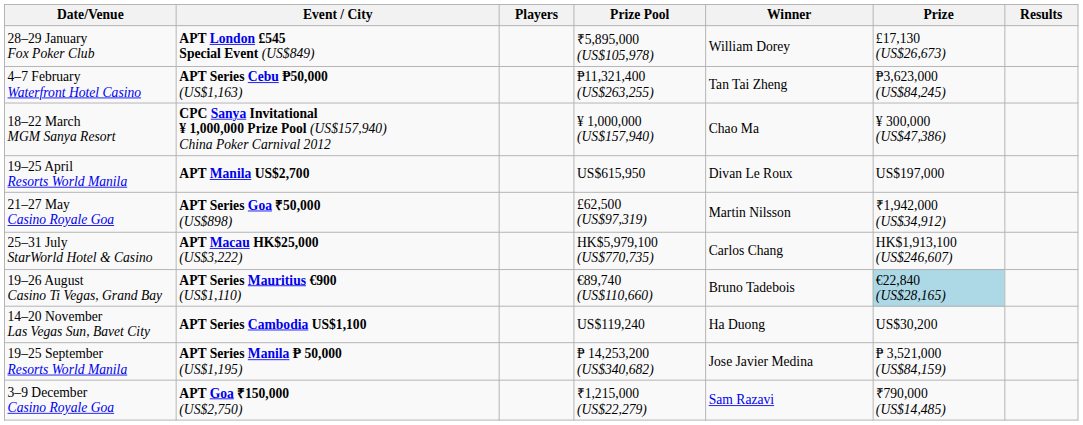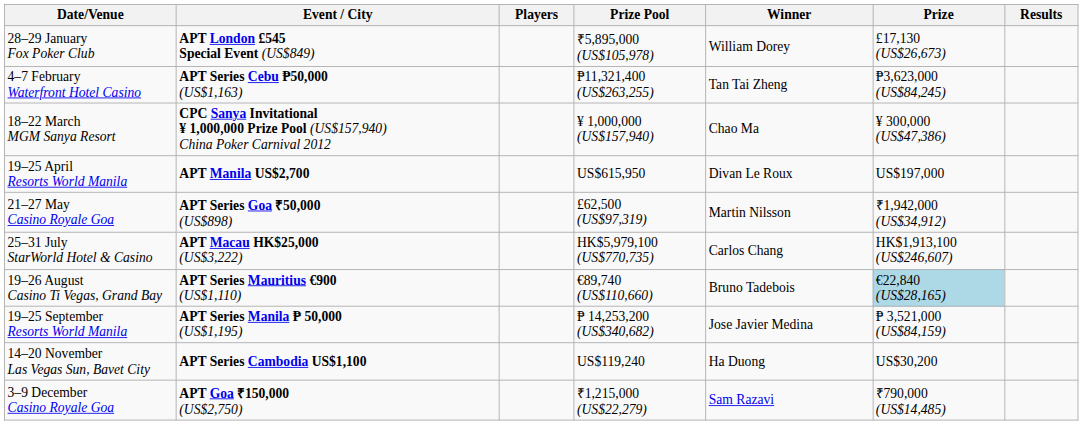 <table class="wikitable" width="100%">
 <tr>
 <th width="16%">Date/Venue</th>
 <th !width="16%">Event / City</th>
 <th !width="11%">Players</th>
 <th !width="12%">Prize Pool</th>
 <th !width="21%">Winner</th>
 <th !width="12%">Prize</th>
 <th !width="10%">Results</th>
 </tr>
 <tr>
 <td>28–29 January<br><em>Fox Poker Club</em></td>
 <td> <strong>APT <a href='#'>London</a> £545<br>Special Event</strong> <em>(US$849)</em></td>
 <td></td>
 <td>₹5,895,000<br><em>(US$105,978)</em></td>
 <td> William Dorey</td>
 <td>£17,130<br><em>(US$26,673)</em></td>
 <td></td>
 </tr>
 <tr>
 <td>4–7 February<br><em><a href='#'>Waterfront Hotel Casino</a></em></td>
 <td> <strong>APT Series <a href='#'>Cebu</a> ₱50,000</strong><br><em>(US$1,163)</em></td>
 <td></td>
 <td>₱11,321,400<br><em>(US$263,255)</em></td>
 <td> Tan Tai Zheng</td>
 <td>₱3,623,000<br><em>(US$84,245)</em></td>
 <td></td>
 </tr>
 <tr>
 <td>18–22 March<br><em>MGM Sanya Resort</em></td>
 <td> <strong>CPC <a href='#'>Sanya</a> Invitational</strong><br><strong>¥ 1,000,000 Prize Pool</strong> <em>(US$157,940)</em><br><em>China Poker Carnival 2012</em></td>
 <td></td>
 <td>¥ 1,000,000<br><em>(US$157,940)</em></td>
 <td> Chao Ma</td>
 <td>¥ 300,000<br><em>(US$47,386)</em></td>
 <td></td>
 </tr>
 <tr>
 <td>19–25 April<br><em><a href='#'>Resorts World Manila</a></em></td>
 <td> <strong>APT <a href='#'>Manila</a> US$2,700</strong></td>
 <td></td>
 <td>US$615,950</td>
 <td> Divan Le Roux</td>
 <td>US$197,000</td>
 <td></td>
 </tr>
 <tr>
 <td>21–27 May<br><em><a href='#'>Casino Royale Goa</a></em></td>
 <td> <strong>APT Series <a href='#'>Goa</a> ₹50,000</strong><br><em>(US$898)</em></td>
 <td></td>
 <td>£62,500<br><em>(US$97,319)</em></td>
 <td> Martin Nilsson</td>
 <td>₹1,942,000<br><em>(US$34,912)</em></td>
 <td></td>
 </tr>
 <tr>
 <td>25–31 July<br><em>StarWorld Hotel & Casino</em></td>
 <td> <strong>APT <a href='#'>Macau</a> HK$25,000</strong><br><em>(US$3,222)</em></td>
 <td></td>
 <td>HK$5,979,100<br><em>(US$770,735)</em></td>
 <td> Carlos Chang</td>
 <td>HK$1,913,100<br><em>(US$246,607)</em></td>
 <td></td>
 </tr>
 <tr>
 <td>19–26 August<br><em>Casino Ti Vegas, Grand Bay</em></td>
 <td> <strong>APT Series <a href='#'>Mauritius</a> €900</strong><br><em>(US$1,110)</em></td>
 <td></td>
 <td>€89,740<br><em>(US$110,660)</em></td>
 <td> Bruno Tadebois</td>
 <td style="background: lightblue;">€22,840<br><em>(US$28,165)</em></td>
 <td></td>
 </tr>
 <tr>
+<td>19–25 September<br><em><a href='#'>Resorts World Manila</a></em></td>
+<td> <strong>APT Series <a href='#'>Manila</a> ₱ 50,000</strong><br><em>(US$1,195)</em></td>
+<td></td>
+<td>₱ 14,253,200<br><em>(US$340,682)</em></td>
+<td> Jose Javier Medina</td>
+<td>₱ 3,521,000<br><em>(US$84,159)</em></td>
+<td></td>
+</tr>
+<tr>
 <td>14–20 November<br><em>Las Vegas Sun, Bavet City</em></td>
 <td> <strong>APT Series <a href='#'>Cambodia</a> US$1,100</strong></td>
 <td></td>
 <td>US$119,240</td>
 <td> Ha Duong</td>
 <td>US$30,200</td>
-<td></td>
-</tr>
-<tr>
-<td>19–25 September<br><em><a href='#'>Resorts World Manila</a></em></td>
-<td> <strong>APT Series <a href='#'>Manila</a> ₱ 50,000</strong><br><em>(US$1,195)</em></td>
-<td></td>
-<td>₱ 14,253,200<br><em>(US$340,682)</em></td>
-<td> Jose Javier Medina</td>
-<td>₱ 3,521,000<br><em>(US$84,159)</em></td>
 <td></td>
 </tr>
 <tr>
 <td>3–9 December<br><em><a href='#'>Casino Royale Goa</a></em></td>
 <td> <strong>APT <a href='#'>Goa</a> ₹150,000</strong><br><em>(US$2,750)</em></td>
 <td></td>
 <td>₹1,215,000<br><em>(US$22,279)</em></td>
 <td> <a href='#'>Sam Razavi</a></td>
 <td>₹790,000<br><em>(US$14,485)</em></td>
 <td></td>
 </tr>
 </table>
